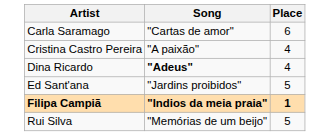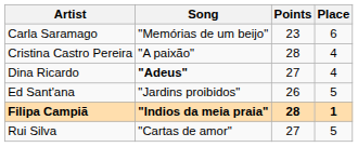 <table class="sortable wikitable" style="margin: 1em auto 1em auto; text-align:center;">
 <tr>
 <th>Artist</th>
 <th>Song</th>
+<th>Points</th>
 <th>Place</th>
 </tr>
 <tr>
 <td align="left">Carla Saramago</td>
-<td align="left">"Cartas de amor"</td>
+<td align="left">"Memórias de um beijo"</td>
+<td>23</td>
 <td>6</td>
 </tr>
 <tr>
 <td align="left">Cristina Castro Pereira</td>
 <td align="left">"A paixão"</td>
+<td>28</td>
 <td>4</td>
 </tr>
 <tr>
 <td align="left">Dina Ricardo</td>
 <td align="left"><strong>"Adeus"</strong></td>
+<td>27</td>
 <td>4</td>
 </tr>
 <tr>
 <td align="left">Ed Sant'ana</td>
 <td align="left">"Jardins proibidos"</td>
+<td>26</td>
 <td>5</td>
 </tr>
 <tr style="font-weight:bold; background:navajowhite;">
 <td align="left">Filipa Campiã</td>
 <td align="left">"Indios da meia praia"</td>
+<td>28</td>
 <td>1</td>
 </tr>
 <tr>
 <td align="left">Rui Silva</td>
-<td align="left">"Memórias de um beijo"</td>
+<td align="left">"Cartas de amor"</td>
+<td>27</td>
 <td>5</td>
 </tr>
 </table>
